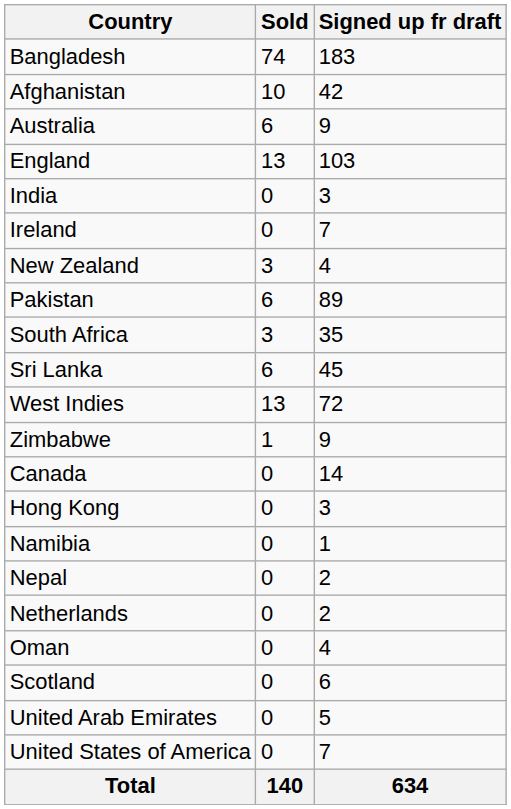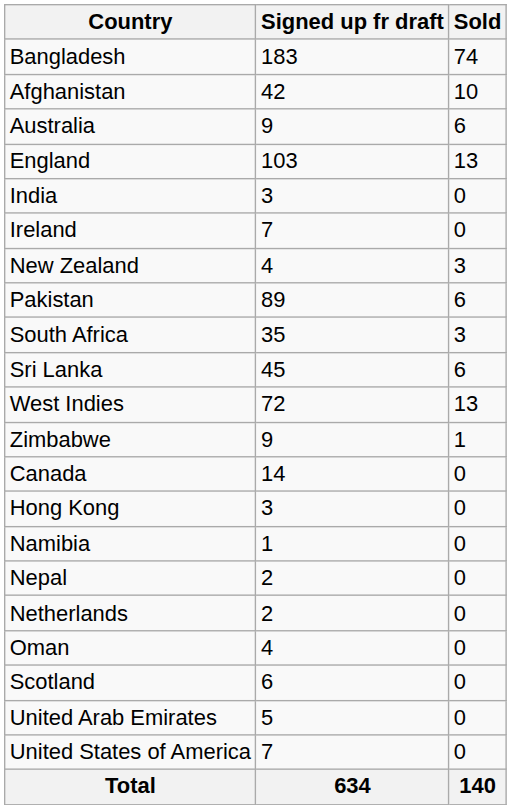 <table class="wikitable">
 <tr>
 <th>Country</th>
+<th>Signed up fr draft</th>
 <th>Sold</th>
-<th>Signed up fr draft</th>
 </tr>
 <tr>
 <td>Bangladesh</td>
+<td>183</td>
 <td>74</td>
-<td>183</td>
 </tr>
 <tr>
 <td>Afghanistan</td>
+<td>42</td>
 <td>10</td>
-<td>42</td>
 </tr>
 <tr>
 <td>Australia</td>
+<td>9</td>
 <td>6</td>
-<td>9</td>
 </tr>
 <tr>
 <td>England</td>
+<td>103</td>
 <td>13</td>
-<td>103</td>
 </tr>
 <tr>
 <td>India</td>
+<td>3</td>
 <td>0</td>
+</tr>
+<tr>
+<td>Ireland</td>
+<td>7</td>
+<td>0</td>
+</tr>
+<tr>
+<td>New Zealand</td>
+<td>4</td>
 <td>3</td>
 </tr>
 <tr>
-<td>Ireland</td>
-<td>0</td>
-<td>7</td>
-</tr>
-<tr>
-<td>New Zealand</td>
-<td>3</td>
-<td>4</td>
-</tr>
-<tr>
 <td>Pakistan</td>
+<td>89</td>
 <td>6</td>
-<td>89</td>
 </tr>
 <tr>
 <td>South Africa</td>
+<td>35</td>
 <td>3</td>
-<td>35</td>
 </tr>
 <tr>
 <td>Sri Lanka</td>
+<td>45</td>
 <td>6</td>
-<td>45</td>
 </tr>
 <tr>
 <td>West Indies</td>
+<td>72</td>
 <td>13</td>
-<td>72</td>
 </tr>
 <tr>
 <td>Zimbabwe</td>
+<td>9</td>
 <td>1</td>
-<td>9</td>
 </tr>
 <tr>
 <td>Canada</td>
+<td>14</td>
 <td>0</td>
-<td>14</td>
 </tr>
 <tr>
 <td>Hong Kong</td>
+<td>3</td>
 <td>0</td>
-<td>3</td>
 </tr>
 <tr>
 <td>Namibia</td>
+<td>1</td>
 <td>0</td>
-<td>1</td>
 </tr>
 <tr>
 <td>Nepal</td>
+<td>2</td>
 <td>0</td>
-<td>2</td>
 </tr>
 <tr>
 <td>Netherlands</td>
+<td>2</td>
 <td>0</td>
-<td>2</td>
 </tr>
 <tr>
 <td>Oman</td>
+<td>4</td>
 <td>0</td>
-<td>4</td>
 </tr>
 <tr>
 <td>Scotland</td>
+<td>6</td>
 <td>0</td>
-<td>6</td>
 </tr>
 <tr>
 <td>United Arab Emirates</td>
+<td>5</td>
 <td>0</td>
-<td>5</td>
 </tr>
 <tr>
 <td>United States of America</td>
+<td>7</td>
 <td>0</td>
-<td>7</td>
 </tr>
 <tr>
 <th>Total</th>
+<th>634</th>
 <th>140</th>
-<th>634</th>
 </tr>
 </table>
